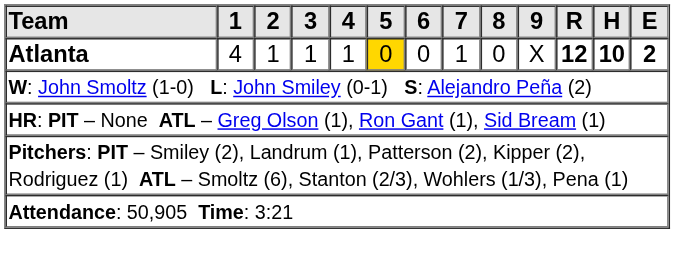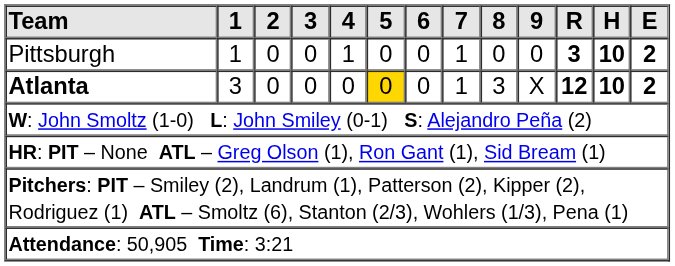 <table border="1" cellspacing="0"  style="width:450px; margin-left:3em;">
 <tr style="text-align:center; background:#e6e6e6;">
 <th style="text-align:left; width:28%;">Team</th>
 <th width=5%>1</th>
 <th width=5%>2</th>
 <th width=5%>3</th>
 <th width=5%>4</th>
 <th width=5%>5</th>
 <th width=5%>6</th>
 <th width=5%>7</th>
 <th width=5%>8</th>
 <th width=5%>9</th>
 <th width=5%>R</th>
 <th width=5%>H</th>
 <th width=5%>E</th>
 </tr>
 <tr style="text-align:center;">
+<td align=left>Pittsburgh</td>
+<td>1</td>
+<td>0</td>
+<td>0</td>
+<td>1</td>
+<td>0</td>
+<td>0</td>
+<td>1</td>
+<td>0</td>
+<td>0</td>
+<td><strong>3</strong></td>
+<td><strong>10</strong></td>
+<td><strong>2</strong></td>
+</tr>
+<tr style="text-align:center;">
 <td align=left><strong>Atlanta</strong></td>
-<td>4</td>
-<td>1</td>
-<td>1</td>
-<td>1</td>
+<td>3</td>
+<td>0</td>
+<td>0</td>
+<td>0</td>
 <td style="background: gold;">0</td>
 <td>0</td>
 <td>1</td>
-<td>0</td>
+<td>3</td>
 <td>X</td>
 <td><strong>12</strong></td>
 <td><strong>10</strong></td>
 <td><strong>2</strong></td>
 </tr>
 <tr style="text-align:left;">
 <td colspan=13><small><strong>W</strong>: <a href='#'>John Smoltz</a> (1-0)   <strong>L</strong>: <a href='#'>John Smiley</a> (0-1)   <strong>S</strong>: <a href='#'>Alejandro Peña</a> (2)</small></td>
 </tr>
 <tr style="text-align:left;">
 <td colspan=13><small><strong>HR</strong>: <strong>PIT</strong> – None  <strong>ATL</strong> – <a href='#'>Greg Olson</a> (1), <a href='#'>Ron Gant</a> (1), <a href='#'>Sid Bream</a> (1)</small></td>
 </tr>
 <tr style="text-align:left;">
 <td colspan=13><small><strong>Pitchers</strong>: <strong>PIT</strong> – Smiley (2), Landrum (1), Patterson (2), Kipper (2), Rodriguez (1)  <strong>ATL</strong> – Smoltz (6), Stanton (2/3), Wohlers (1/3), Pena (1)</small></td>
 </tr>
 <tr style="text-align:left;">
 <td colspan=13><small><strong>Attendance</strong>: 50,905  <strong>Time</strong>: 3:21</small></td>
 </tr>
 </table>
